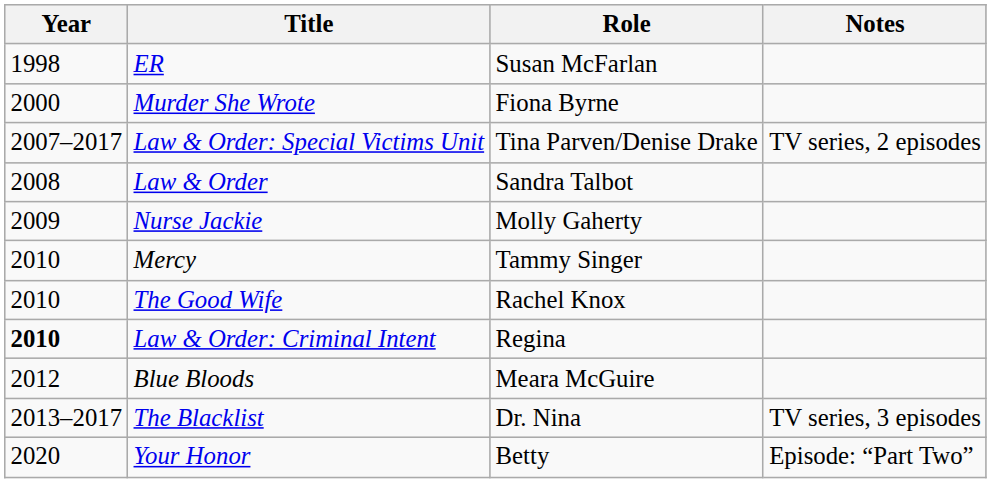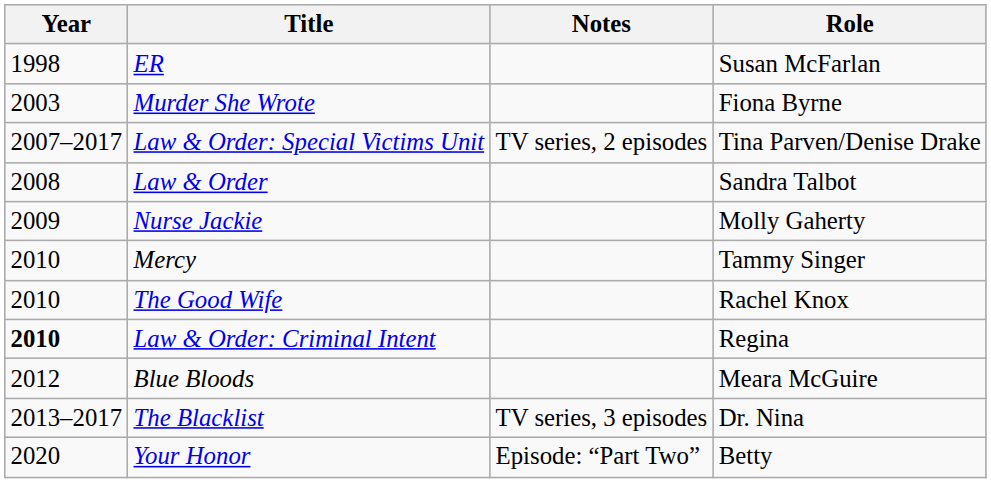 <table class="wikitable sortable">
 <tr>
 <th>Year</th>
 <th>Title</th>
+<th class="unsortable">Notes</th>
 <th>Role</th>
-<th class="unsortable">Notes</th>
 </tr>
 <tr>
 <td>1998</td>
 <td><em><a href='#'>ER</a></em></td>
+<td></td>
 <td>Susan McFarlan</td>
-<td></td>
 </tr>
 <tr>
-<td>2000</td>
+<td>2003</td>
 <td><em><a href='#'>Murder She Wrote</a></em></td>
+<td></td>
 <td>Fiona Byrne</td>
-<td></td>
 </tr>
 <tr>
 <td>2007–2017</td>
 <td><em><a href='#'>Law & Order: Special Victims Unit</a></em></td>
+<td>TV series, 2 episodes</td>
 <td>Tina Parven/Denise Drake</td>
-<td>TV series, 2 episodes</td>
 </tr>
 <tr>
 <td>2008</td>
 <td><em><a href='#'>Law & Order</a></em></td>
+<td></td>
 <td>Sandra Talbot</td>
-<td></td>
 </tr>
 <tr>
 <td>2009</td>
 <td><em><a href='#'>Nurse Jackie</a></em></td>
+<td></td>
 <td>Molly Gaherty</td>
-<td></td>
 </tr>
 <tr>
 <td>2010</td>
 <td><em>Mercy</em></td>
+<td></td>
 <td>Tammy Singer</td>
-<td></td>
 </tr>
 <tr>
 <td>2010</td>
 <td><em><a href='#'>The Good Wife</a></em></td>
+<td></td>
 <td>Rachel Knox</td>
-<td></td>
 </tr>
 <tr>
 <td><strong>2010</strong></td>
 <td><em><a href='#'>Law & Order: Criminal Intent</a></em></td>
+<td></td>
 <td>Regina</td>
-<td></td>
 </tr>
 <tr>
 <td>2012</td>
 <td><em>Blue Bloods</em></td>
+<td></td>
 <td>Meara McGuire</td>
-<td></td>
 </tr>
 <tr>
 <td>2013–2017</td>
 <td><em><a href='#'>The Blacklist</a></em></td>
+<td>TV series, 3 episodes</td>
 <td>Dr. Nina</td>
-<td>TV series, 3 episodes</td>
 </tr>
 <tr>
 <td>2020</td>
 <td><em><a href='#'>Your Honor</a></em></td>
+<td>Episode: “Part Two”</td>
 <td>Betty</td>
-<td>Episode: “Part Two”</td>
 </tr>
 </table>
